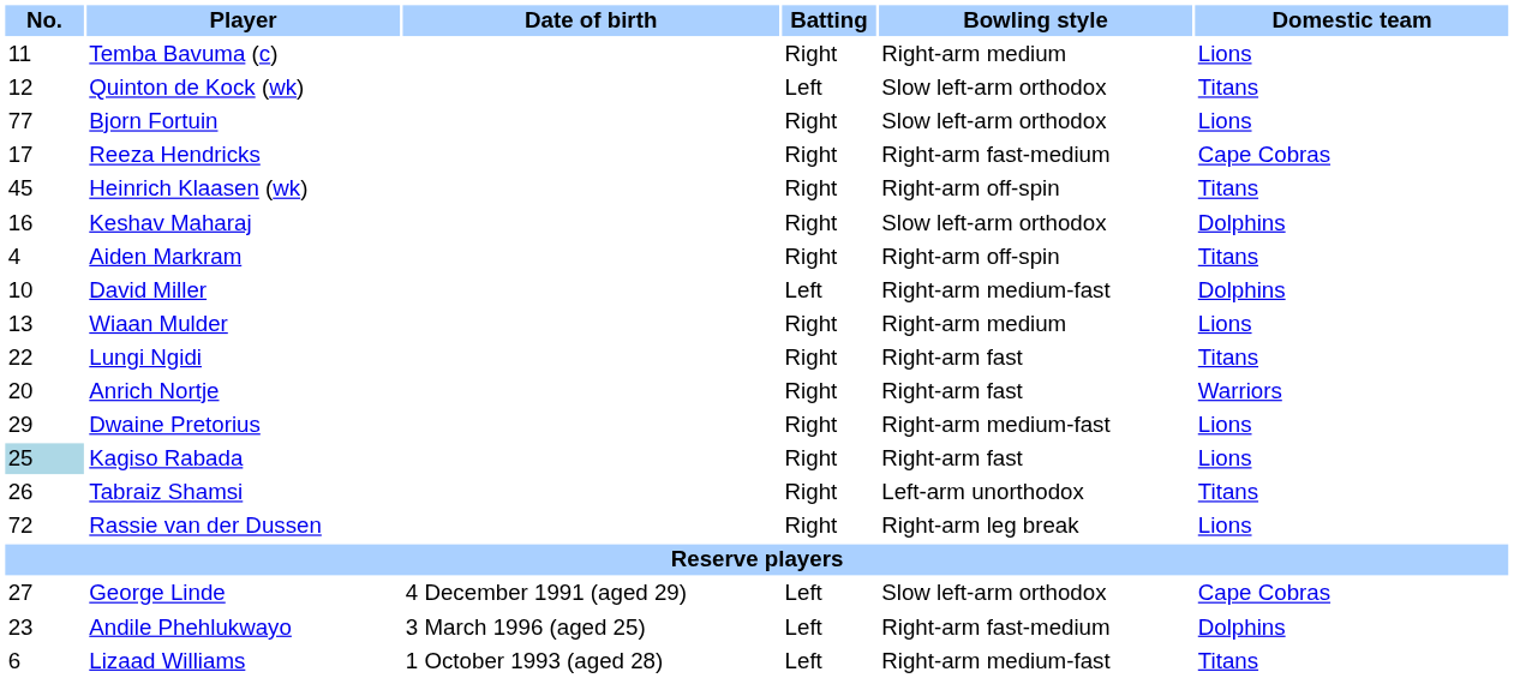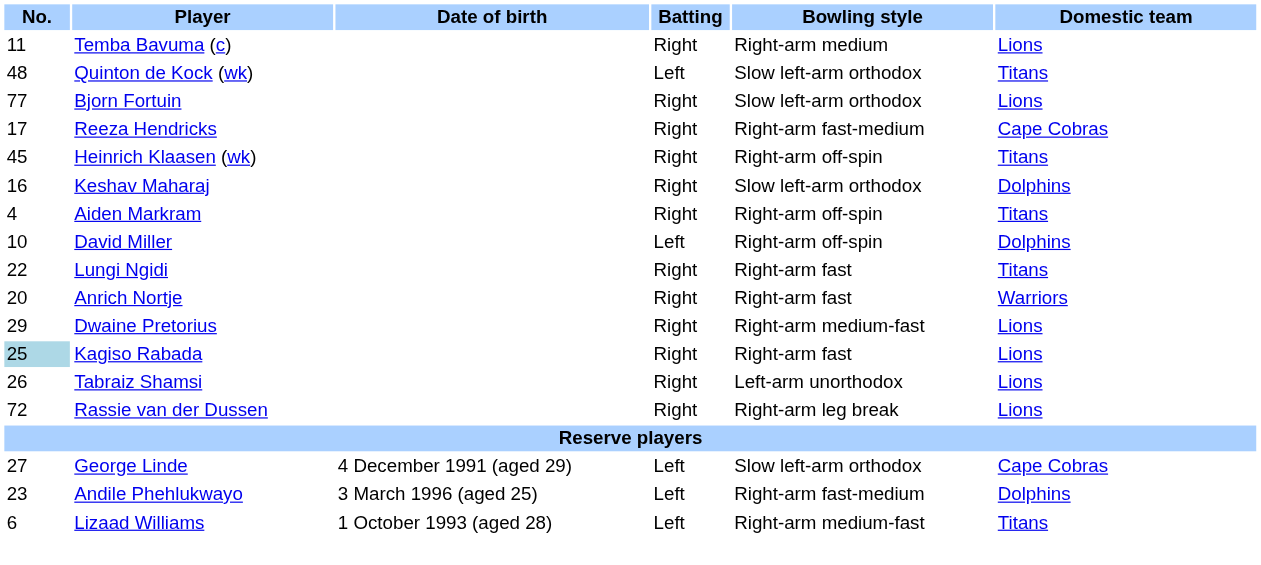 <table class="sortable" style="width:85%;" border="0" cellspacing="2" cellpadding="2">
 <tr style="background:#aad0ff;">
 <th scope="col" width="5%">No.</th>
 <th width=20%>Player</th>
 <th width=24%>Date of birth</th>
 <th width=6%>Batting</th>
 <th width=20%>Bowling style</th>
 <th width=20%>Domestic team</th>
 </tr>
 <tr>
 <td>11</td>
 <td><a href='#'>Temba Bavuma</a> (<a href='#'>c</a>)</td>
 <td></td>
 <td>Right</td>
 <td>Right-arm medium</td>
 <td><a href='#'>Lions</a></td>
 </tr>
 <tr>
-<td>12</td>
+<td>48</td>
 <td><a href='#'>Quinton de Kock</a> (<a href='#'>wk</a>)</td>
 <td></td>
 <td>Left</td>
 <td>Slow left-arm orthodox</td>
 <td><a href='#'>Titans</a></td>
 </tr>
 <tr>
 <td>77</td>
 <td><a href='#'>Bjorn Fortuin</a></td>
 <td></td>
 <td>Right</td>
 <td>Slow left-arm orthodox</td>
 <td><a href='#'>Lions</a></td>
 </tr>
 <tr>
 <td>17</td>
 <td><a href='#'>Reeza Hendricks</a></td>
 <td></td>
 <td>Right</td>
 <td>Right-arm fast-medium</td>
 <td><a href='#'>Cape Cobras</a></td>
 </tr>
 <tr>
 <td>45</td>
 <td><a href='#'>Heinrich Klaasen</a> (<a href='#'>wk</a>)</td>
 <td></td>
 <td>Right</td>
 <td>Right-arm off-spin</td>
 <td><a href='#'>Titans</a></td>
 </tr>
 <tr>
 <td>16</td>
 <td><a href='#'>Keshav Maharaj</a></td>
 <td></td>
 <td>Right</td>
 <td>Slow left-arm orthodox</td>
 <td><a href='#'>Dolphins</a></td>
 </tr>
 <tr>
 <td>4</td>
 <td><a href='#'>Aiden Markram</a></td>
 <td></td>
 <td>Right</td>
 <td>Right-arm off-spin</td>
 <td><a href='#'>Titans</a></td>
 </tr>
 <tr>
 <td>10</td>
 <td><a href='#'>David Miller</a></td>
 <td></td>
 <td>Left</td>
-<td>Right-arm medium-fast</td>
+<td>Right-arm off-spin</td>
 <td><a href='#'>Dolphins</a></td>
-</tr>
-<tr>
-<td>13</td>
-<td><a href='#'>Wiaan Mulder</a></td>
-<td></td>
-<td>Right</td>
-<td>Right-arm medium</td>
-<td><a href='#'>Lions</a></td>
 </tr>
 <tr>
 <td>22</td>
 <td><a href='#'>Lungi Ngidi</a></td>
 <td></td>
 <td>Right</td>
 <td>Right-arm fast</td>
 <td><a href='#'>Titans</a></td>
 </tr>
 <tr>
 <td>20</td>
 <td><a href='#'>Anrich Nortje</a></td>
 <td></td>
 <td>Right</td>
 <td>Right-arm fast</td>
 <td><a href='#'>Warriors</a></td>
 </tr>
 <tr>
 <td>29</td>
 <td><a href='#'>Dwaine Pretorius</a></td>
 <td></td>
 <td>Right</td>
 <td>Right-arm medium-fast</td>
 <td><a href='#'>Lions</a></td>
 </tr>
 <tr>
 <td style="background: lightblue;">25</td>
 <td><a href='#'>Kagiso Rabada</a></td>
 <td></td>
 <td>Right</td>
 <td>Right-arm fast</td>
 <td><a href='#'>Lions</a></td>
 </tr>
 <tr>
 <td>26</td>
 <td><a href='#'>Tabraiz Shamsi</a></td>
 <td></td>
 <td>Right</td>
 <td>Left-arm unorthodox</td>
-<td><a href='#'>Titans</a></td>
+<td><a href='#'>Lions</a></td>
 </tr>
 <tr>
 <td>72</td>
 <td><a href='#'>Rassie van der Dussen</a></td>
 <td></td>
 <td>Right</td>
 <td>Right-arm leg break</td>
 <td><a href='#'>Lions</a></td>
 </tr>
 <tr class=sortbottom style="background:#aad0ff;">
 <th colspan=6>Reserve players</th>
 </tr>
 <tr class=sortbottom>
 <td>27</td>
 <td><a href='#'>George Linde</a></td>
 <td>4 December 1991 (aged 29)</td>
 <td>Left</td>
 <td>Slow left-arm orthodox</td>
 <td><a href='#'>Cape Cobras</a></td>
 </tr>
 <tr>
 <td>23</td>
 <td><a href='#'>Andile Phehlukwayo</a></td>
 <td>3 March 1996 (aged 25)</td>
 <td>Left</td>
 <td>Right-arm fast-medium</td>
 <td><a href='#'>Dolphins</a></td>
 </tr>
 <tr>
 <td>6</td>
 <td><a href='#'>Lizaad Williams</a></td>
 <td>1 October 1993 (aged 28)</td>
 <td>Left</td>
 <td>Right-arm medium-fast</td>
 <td><a href='#'>Titans</a></td>
 </tr>
 </table>
